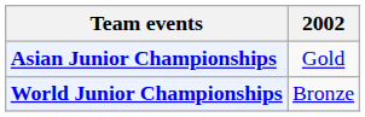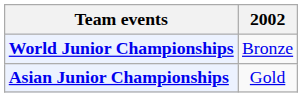 <table class="wikitable" style="font-size: 90%; text-align:center">
 <tr>
 <th>Team events</th>
 <th>2002</th>
 </tr>
 <tr>
+<td bgcolor="#ECF2FF"; align="left"><strong><a href='#'>World Junior Championships</a></strong></td>
+<td> <a href='#'>Bronze</a></td>
+</tr>
+<tr>
 <td bgcolor="#ECF2FF"; align="left"><strong><a href='#'>Asian Junior Championships</a></strong></td>
 <td> <a href='#'>Gold</a></td>
 </tr>
-<tr>
-<td bgcolor="#ECF2FF"; align="left"><strong><a href='#'>World Junior Championships</a></strong></td>
-<td> <a href='#'>Bronze</a></td>
-</tr>
 </table>
